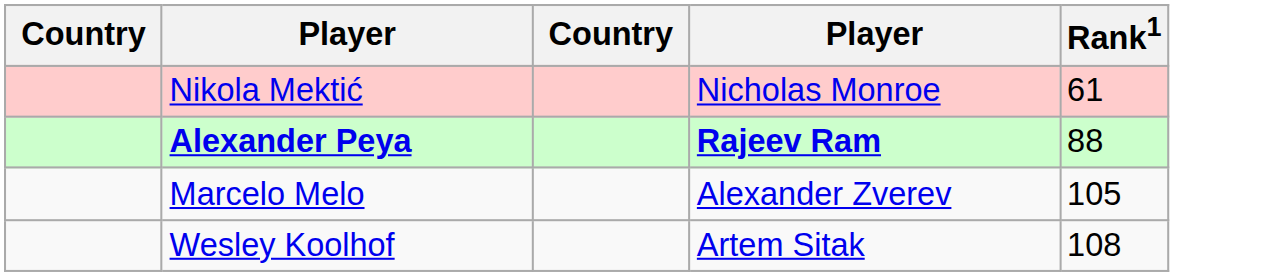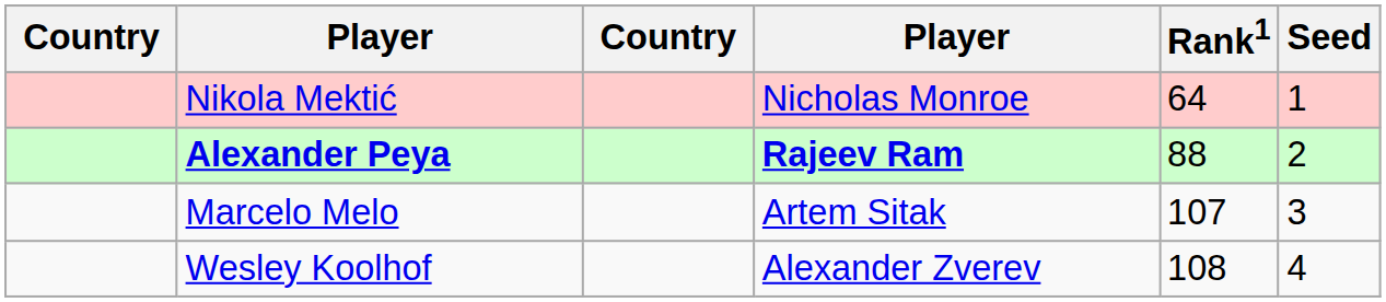 <table class="sortable wikitable">
 <tr>
 <th style="width:70px;">Country</th>
 <th style="width:175px;">Player</th>
 <th style="width:70px;">Country</th>
 <th style="width:175px;">Player</th>
 <th>Rank<sup>1</sup></th>
+<th>Seed</th>
 </tr>
 <tr style="background:#fcc;">
 <td></td>
 <td><a href='#'>Nikola Mektić</a></td>
 <td></td>
 <td><a href='#'>Nicholas Monroe</a></td>
-<td>61</td>
+<td>64</td>
+<td>1</td>
 </tr>
 <tr style="background:#cfc;">
 <td></td>
 <td><strong><a href='#'>Alexander Peya</a></strong></td>
 <td></td>
 <td><strong><a href='#'>Rajeev Ram</a></strong></td>
 <td>88</td>
+<td>2</td>
 </tr>
 <tr>
 <td></td>
 <td><a href='#'>Marcelo Melo</a></td>
 <td></td>
-<td><a href='#'>Alexander Zverev</a></td>
-<td>105</td>
+<td><a href='#'>Artem Sitak</a></td>
+<td>107</td>
+<td>3</td>
 </tr>
 <tr>
 <td></td>
 <td><a href='#'>Wesley Koolhof</a></td>
 <td></td>
-<td><a href='#'>Artem Sitak</a></td>
+<td><a href='#'>Alexander Zverev</a></td>
 <td>108</td>
+<td>4</td>
 </tr>
 </table>
